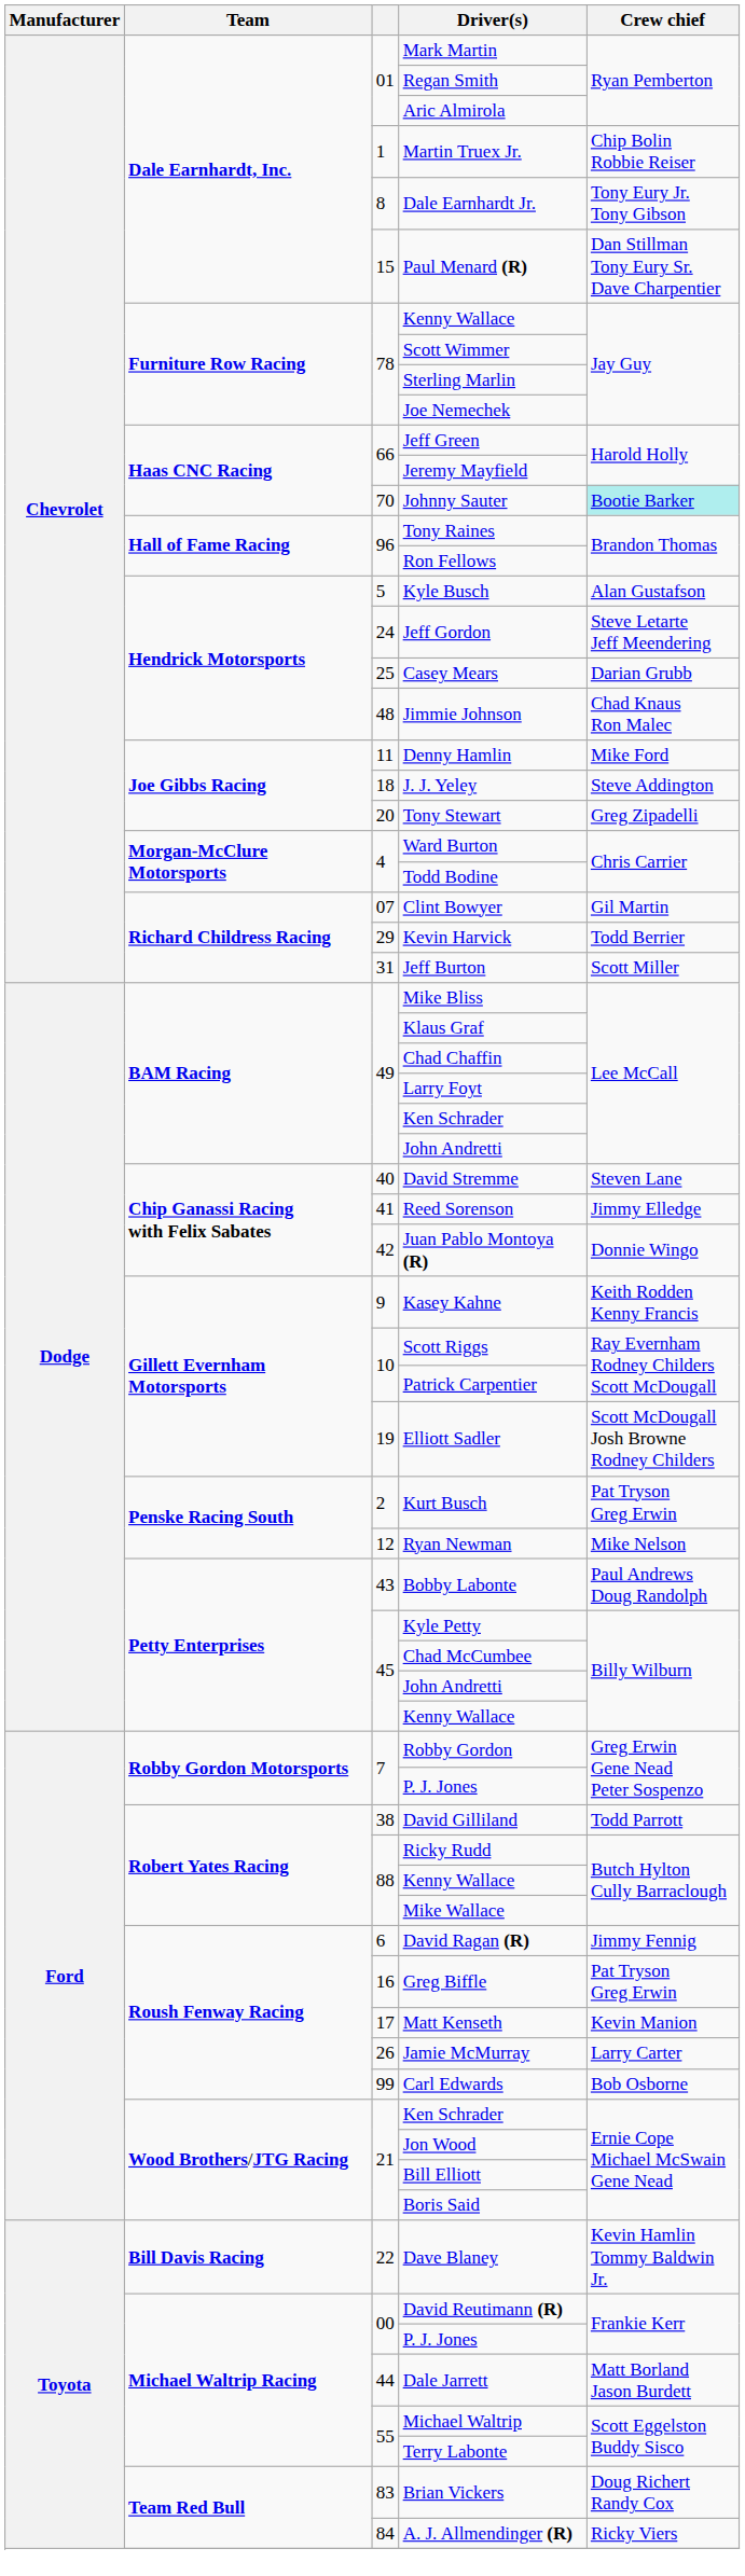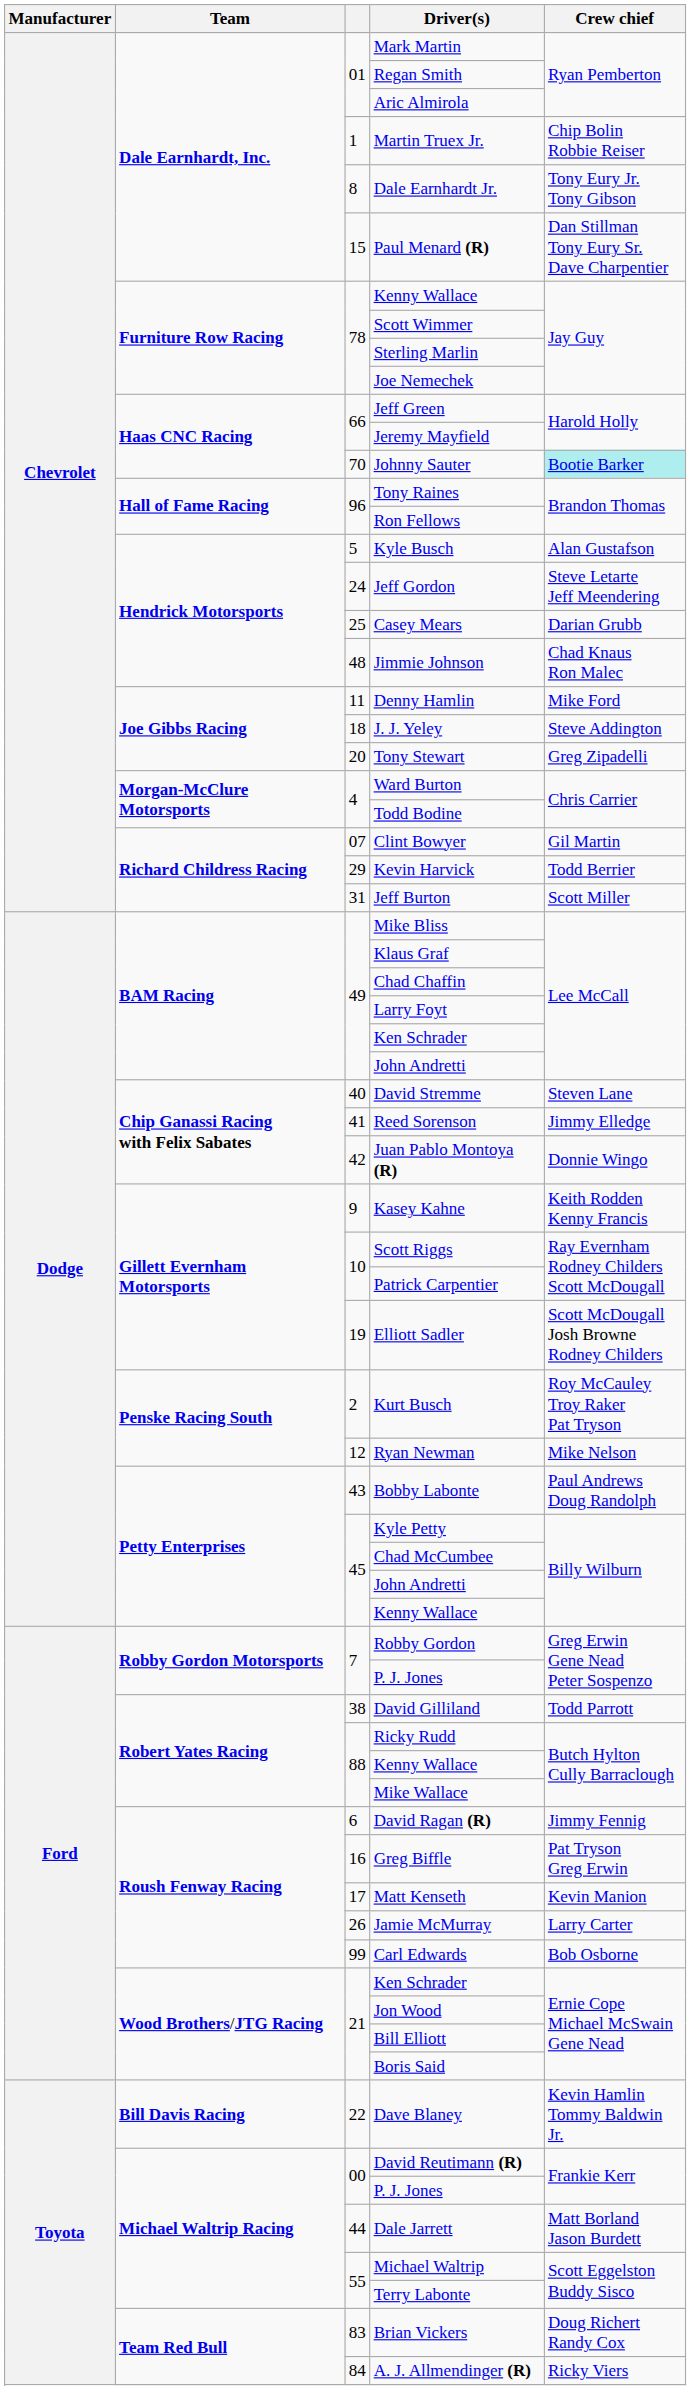 <table class="wikitable" style="font-size: 95%;">
 <tr>
 <th>Manufacturer</th>
 <th>Team</th>
 <th></th>
 <th>Driver(s)</th>
 <th>Crew chief</th>
 </tr>
 <tr>
 <th rowspan=27><a href='#'>Chevrolet</a></th>
 <td rowspan=6><strong><a href='#'>Dale Earnhardt, Inc.</a></strong> <small></small></td>
 <td rowspan=3>01</td>
 <td><a href='#'>Mark Martin</a> <small></small></td>
 <td rowspan=3><a href='#'>Ryan Pemberton</a></td>
 </tr>
 <tr>
 <td><a href='#'>Regan Smith</a> <small></small></td>
 </tr>
 <tr>
 <td><a href='#'>Aric Almirola</a> <small></small></td>
 </tr>
 <tr>
 <td>1</td>
 <td><a href='#'>Martin Truex Jr.</a></td>
 <td><a href='#'>Chip Bolin</a> <small></small> <br> <a href='#'>Robbie Reiser</a> <small></small></td>
 </tr>
 <tr>
 <td>8</td>
 <td><a href='#'>Dale Earnhardt Jr.</a></td>
 <td><a href='#'>Tony Eury Jr.</a> <small></small><br><a href='#'>Tony Gibson</a> <small></small></td>
 </tr>
 <tr>
 <td>15</td>
 <td><a href='#'>Paul Menard</a> <strong>(R)</strong></td>
 <td><a href='#'>Dan Stillman</a> <small></small> <br> <a href='#'>Tony Eury Sr.</a> <small></small> <br> <a href='#'>Dave Charpentier</a> <small></small></td>
 </tr>
 <tr>
 <td rowspan=4><strong><a href='#'>Furniture Row Racing</a></strong></td>
 <td rowspan="4">78</td>
 <td><a href='#'>Kenny Wallace</a> <small></small></td>
 <td rowspan=4><a href='#'>Jay Guy</a></td>
 </tr>
 <tr>
 <td><a href='#'>Scott Wimmer</a> <small></small></td>
 </tr>
 <tr>
 <td><a href='#'>Sterling Marlin</a> <small></small></td>
 </tr>
 <tr>
 <td><a href='#'>Joe Nemechek</a> <small></small></td>
 </tr>
 <tr>
 <td rowspan=3><strong><a href='#'>Haas CNC Racing</a></strong></td>
 <td rowspan="2">66</td>
 <td><a href='#'>Jeff Green</a> <small></small></td>
 <td rowspan=2><a href='#'>Harold Holly</a></td>
 </tr>
 <tr>
 <td><a href='#'>Jeremy Mayfield</a> <small></small></td>
 </tr>
 <tr>
 <td>70</td>
 <td><a href='#'>Johnny Sauter</a></td>
 <td style="background: paleturquoise;"><a href='#'>Bootie Barker</a></td>
 </tr>
 <tr>
 <td rowspan=2><strong><a href='#'>Hall of Fame Racing</a></strong></td>
 <td rowspan="2">96</td>
 <td><a href='#'>Tony Raines</a> <small></small></td>
 <td rowspan=2><a href='#'>Brandon Thomas</a></td>
 </tr>
 <tr>
 <td><a href='#'>Ron Fellows</a> <small></small></td>
 </tr>
 <tr>
 <td rowspan=4><strong><a href='#'>Hendrick Motorsports</a></strong></td>
 <td>5</td>
 <td><a href='#'>Kyle Busch</a></td>
 <td><a href='#'>Alan Gustafson</a></td>
 </tr>
 <tr>
 <td>24</td>
 <td><a href='#'>Jeff Gordon</a></td>
 <td><a href='#'>Steve Letarte</a> <small></small> <br> <a href='#'>Jeff Meendering</a> <small></small></td>
 </tr>
 <tr>
 <td>25</td>
 <td><a href='#'>Casey Mears</a></td>
 <td><a href='#'>Darian Grubb</a></td>
 </tr>
 <tr>
 <td>48</td>
 <td><a href='#'>Jimmie Johnson</a></td>
 <td><a href='#'>Chad Knaus</a> <small></small> <br> <a href='#'>Ron Malec</a> <small></small></td>
 </tr>
 <tr>
 <td rowspan=3><strong><a href='#'>Joe Gibbs Racing</a></strong></td>
 <td>11</td>
 <td><a href='#'>Denny Hamlin</a></td>
 <td><a href='#'>Mike Ford</a></td>
 </tr>
 <tr>
 <td>18</td>
 <td><a href='#'>J. J. Yeley</a></td>
 <td><a href='#'>Steve Addington</a></td>
 </tr>
 <tr>
 <td>20</td>
 <td><a href='#'>Tony Stewart</a></td>
 <td><a href='#'>Greg Zipadelli</a></td>
 </tr>
 <tr>
 <td rowspan=2><strong><a href='#'>Morgan-McClure Motorsports</a></strong></td>
 <td rowspan="2">4</td>
 <td><a href='#'>Ward Burton</a> <small></small></td>
 <td rowspan=2><a href='#'>Chris Carrier</a></td>
 </tr>
 <tr>
 <td><a href='#'>Todd Bodine</a> <small></small></td>
 </tr>
 <tr>
 <td rowspan=3><strong><a href='#'>Richard Childress Racing</a></strong></td>
 <td>07</td>
 <td><a href='#'>Clint Bowyer</a></td>
 <td><a href='#'>Gil Martin</a></td>
 </tr>
 <tr>
 <td>29</td>
 <td><a href='#'>Kevin Harvick</a></td>
 <td><a href='#'>Todd Berrier</a></td>
 </tr>
 <tr>
 <td>31</td>
 <td><a href='#'>Jeff Burton</a></td>
 <td><a href='#'>Scott Miller</a></td>
 </tr>
 <tr>
 <th rowspan=20><a href='#'>Dodge</a></th>
 <td rowspan=6><strong><a href='#'>BAM Racing</a></strong></td>
 <td rowspan="6">49</td>
 <td><a href='#'>Mike Bliss</a> <small></small></td>
 <td rowspan=6><a href='#'>Lee McCall</a></td>
 </tr>
 <tr>
 <td><a href='#'>Klaus Graf</a> <small></small></td>
 </tr>
 <tr>
 <td><a href='#'>Chad Chaffin</a> <small></small></td>
 </tr>
 <tr>
 <td><a href='#'>Larry Foyt</a> <small></small></td>
 </tr>
 <tr>
 <td><a href='#'>Ken Schrader</a> <small></small></td>
 </tr>
 <tr>
 <td><a href='#'>John Andretti</a> <small></small></td>
 </tr>
 <tr>
 <td rowspan=3><strong><a href='#'>Chip Ganassi Racing</a><br>with Felix Sabates</strong></td>
 <td>40</td>
 <td><a href='#'>David Stremme</a></td>
 <td><a href='#'>Steven Lane</a></td>
 </tr>
 <tr>
 <td>41</td>
 <td><a href='#'>Reed Sorenson</a></td>
 <td><a href='#'>Jimmy Elledge</a></td>
 </tr>
 <tr>
 <td>42</td>
 <td><a href='#'>Juan Pablo Montoya</a> <strong>(R)</strong></td>
 <td><a href='#'>Donnie Wingo</a></td>
 </tr>
 <tr>
 <td rowspan=4><strong><a href='#'>Gillett Evernham Motorsports</a></strong></td>
 <td>9</td>
 <td><a href='#'>Kasey Kahne</a></td>
 <td><a href='#'>Keith Rodden</a> <small></small> <br> <a href='#'>Kenny Francis</a> <small></small></td>
 </tr>
 <tr>
 <td rowspan="2">10</td>
 <td><a href='#'>Scott Riggs</a> <small></small></td>
 <td rowspan=2><a href='#'>Ray Evernham</a> <small></small> <br> <a href='#'>Rodney Childers</a> <small></small> <br> <a href='#'>Scott McDougall</a> <small></small></td>
 </tr>
 <tr>
 <td><a href='#'>Patrick Carpentier</a> <small></small></td>
 </tr>
 <tr>
 <td>19</td>
 <td><a href='#'>Elliott Sadler</a></td>
 <td><a href='#'>Scott McDougall</a> <small></small> <br> Josh Browne <small></small> <br> <a href='#'>Rodney Childers</a> <small></small></td>
 </tr>
 <tr>
 <td rowspan=2><strong><a href='#'>Penske Racing South</a></strong></td>
 <td>2</td>
 <td><a href='#'>Kurt Busch</a></td>
-<td><a href='#'>Pat Tryson</a> <small></small> <br> <a href='#'>Greg Erwin</a> <small></small></td>
+<td><a href='#'>Roy McCauley</a> <small></small> <br> <a href='#'>Troy Raker</a> <small></small> <br> <a href='#'>Pat Tryson</a> <small></small></td>
 </tr>
 <tr>
 <td>12</td>
 <td><a href='#'>Ryan Newman</a></td>
 <td><a href='#'>Mike Nelson</a></td>
 </tr>
 <tr>
 <td rowspan=5><strong><a href='#'>Petty Enterprises</a></strong></td>
 <td>43</td>
 <td><a href='#'>Bobby Labonte</a></td>
 <td><a href='#'>Paul Andrews</a> <small></small> <br> <a href='#'>Doug Randolph</a> <small></small></td>
 </tr>
 <tr>
 <td rowspan="4">45</td>
 <td><a href='#'>Kyle Petty</a> <small></small></td>
 <td rowspan=4><a href='#'>Billy Wilburn</a></td>
 </tr>
 <tr>
 <td><a href='#'>Chad McCumbee</a> <small></small></td>
 </tr>
 <tr>
 <td><a href='#'>John Andretti</a> <small></small></td>
 </tr>
 <tr>
 <td><a href='#'>Kenny Wallace</a> <small></small></td>
 </tr>
 <tr>
 <th rowspan=15><a href='#'>Ford</a></th>
 <td rowspan=2><strong><a href='#'>Robby Gordon Motorsports</a></strong></td>
 <td rowspan=2>7</td>
 <td><a href='#'>Robby Gordon</a> <small></small></td>
 <td rowspan=2><a href='#'>Greg Erwin</a> <small></small> <br> <a href='#'>Gene Nead</a> <small></small> <br> <a href='#'>Peter Sospenzo</a> <small></small></td>
 </tr>
 <tr>
 <td><a href='#'>P. J. Jones</a> <small></small></td>
 </tr>
 <tr>
 <td rowspan=4><strong><a href='#'>Robert Yates Racing</a></strong></td>
 <td>38</td>
 <td><a href='#'>David Gilliland</a></td>
 <td><a href='#'>Todd Parrott</a></td>
 </tr>
 <tr>
 <td rowspan="3">88</td>
 <td><a href='#'>Ricky Rudd</a> <small></small></td>
 <td rowspan=3><a href='#'>Butch Hylton</a> <small></small> <br> <a href='#'>Cully Barraclough</a> <small></small></td>
 </tr>
 <tr>
 <td><a href='#'>Kenny Wallace</a> <small></small></td>
 </tr>
 <tr>
 <td><a href='#'>Mike Wallace</a> <small></small></td>
 </tr>
 <tr>
 <td rowspan=5><strong><a href='#'>Roush Fenway Racing</a></strong></td>
 <td>6</td>
 <td><a href='#'>David Ragan</a> <strong>(R)</strong></td>
 <td><a href='#'>Jimmy Fennig</a></td>
 </tr>
 <tr>
 <td>16</td>
 <td><a href='#'>Greg Biffle</a></td>
 <td><a href='#'>Pat Tryson</a> <small></small> <br> <a href='#'>Greg Erwin</a> <small></small></td>
 </tr>
 <tr>
 <td>17</td>
 <td><a href='#'>Matt Kenseth</a></td>
 <td><a href='#'>Kevin Manion</a></td>
 </tr>
 <tr>
 <td>26</td>
 <td><a href='#'>Jamie McMurray</a></td>
 <td><a href='#'>Larry Carter</a></td>
 </tr>
 <tr>
 <td>99</td>
 <td><a href='#'>Carl Edwards</a></td>
 <td><a href='#'>Bob Osborne</a></td>
 </tr>
 <tr>
 <td rowspan=4><strong><a href='#'>Wood Brothers</a></strong>/<strong><a href='#'>JTG Racing</a></strong></td>
 <td rowspan="4">21</td>
 <td><a href='#'>Ken Schrader</a> <small></small></td>
 <td rowspan=4><a href='#'>Ernie Cope</a> <small></small> <br> <a href='#'>Michael McSwain</a> <small></small> <br> <a href='#'>Gene Nead</a> <small></small></td>
 </tr>
 <tr>
 <td><a href='#'>Jon Wood</a> <small></small></td>
 </tr>
 <tr>
 <td><a href='#'>Bill Elliott</a> <small></small></td>
 </tr>
 <tr>
 <td><a href='#'>Boris Said</a> <small></small></td>
 </tr>
 <tr>
 <th rowspan=15><a href='#'>Toyota</a></th>
 <td><strong><a href='#'>Bill Davis Racing</a></strong></td>
 <td>22</td>
 <td><a href='#'>Dave Blaney</a></td>
 <td><a href='#'>Kevin Hamlin</a> <small></small> <br> <a href='#'>Tommy Baldwin Jr.</a> <small></small></td>
 </tr>
 <tr>
 <td rowspan=5><strong><a href='#'>Michael Waltrip Racing</a></strong></td>
 <td rowspan="2">00</td>
 <td><a href='#'>David Reutimann</a> <strong>(R)</strong> <small></small></td>
 <td rowspan=2><a href='#'>Frankie Kerr</a></td>
 </tr>
 <tr>
 <td><a href='#'>P. J. Jones</a> <small></small></td>
 </tr>
 <tr>
 <td>44</td>
 <td><a href='#'>Dale Jarrett</a></td>
 <td><a href='#'>Matt Borland</a> <small></small> <br> <a href='#'>Jason Burdett</a> <small></small></td>
 </tr>
 <tr>
 <td rowspan="2">55</td>
 <td><a href='#'>Michael Waltrip</a> <small></small></td>
 <td rowspan=2><a href='#'>Scott Eggelston</a> <small></small> <br> <a href='#'>Buddy Sisco</a> <small></small></td>
 </tr>
 <tr>
 <td><a href='#'>Terry Labonte</a> <small></small></td>
 </tr>
 <tr>
 <td rowspan=2><strong><a href='#'>Team Red Bull</a></strong></td>
 <td>83</td>
 <td><a href='#'>Brian Vickers</a></td>
 <td><a href='#'>Doug Richert</a> <small></small> <br> <a href='#'>Randy Cox</a> <small></small></td>
 </tr>
 <tr>
 <td>84</td>
 <td><a href='#'>A. J. Allmendinger</a> <strong>(R)</strong></td>
 <td><a href='#'>Ricky Viers</a></td>
 </tr>
 <tr>
 </tr>
 </table>
